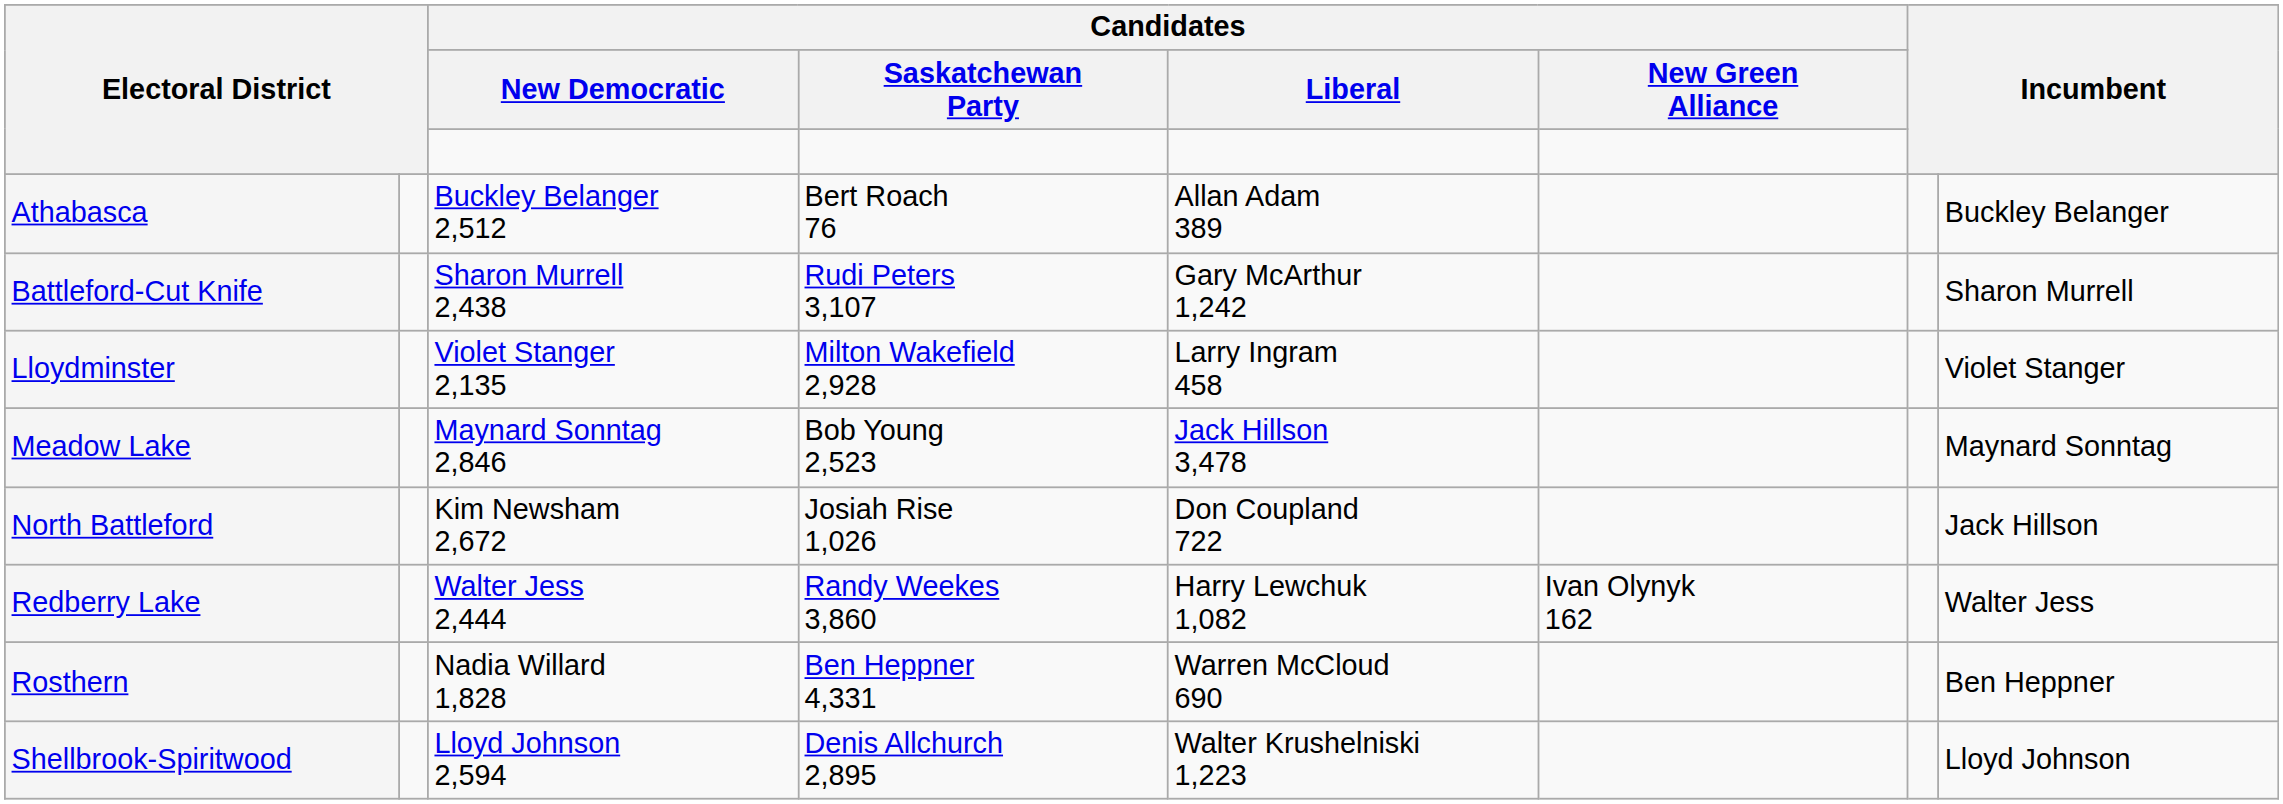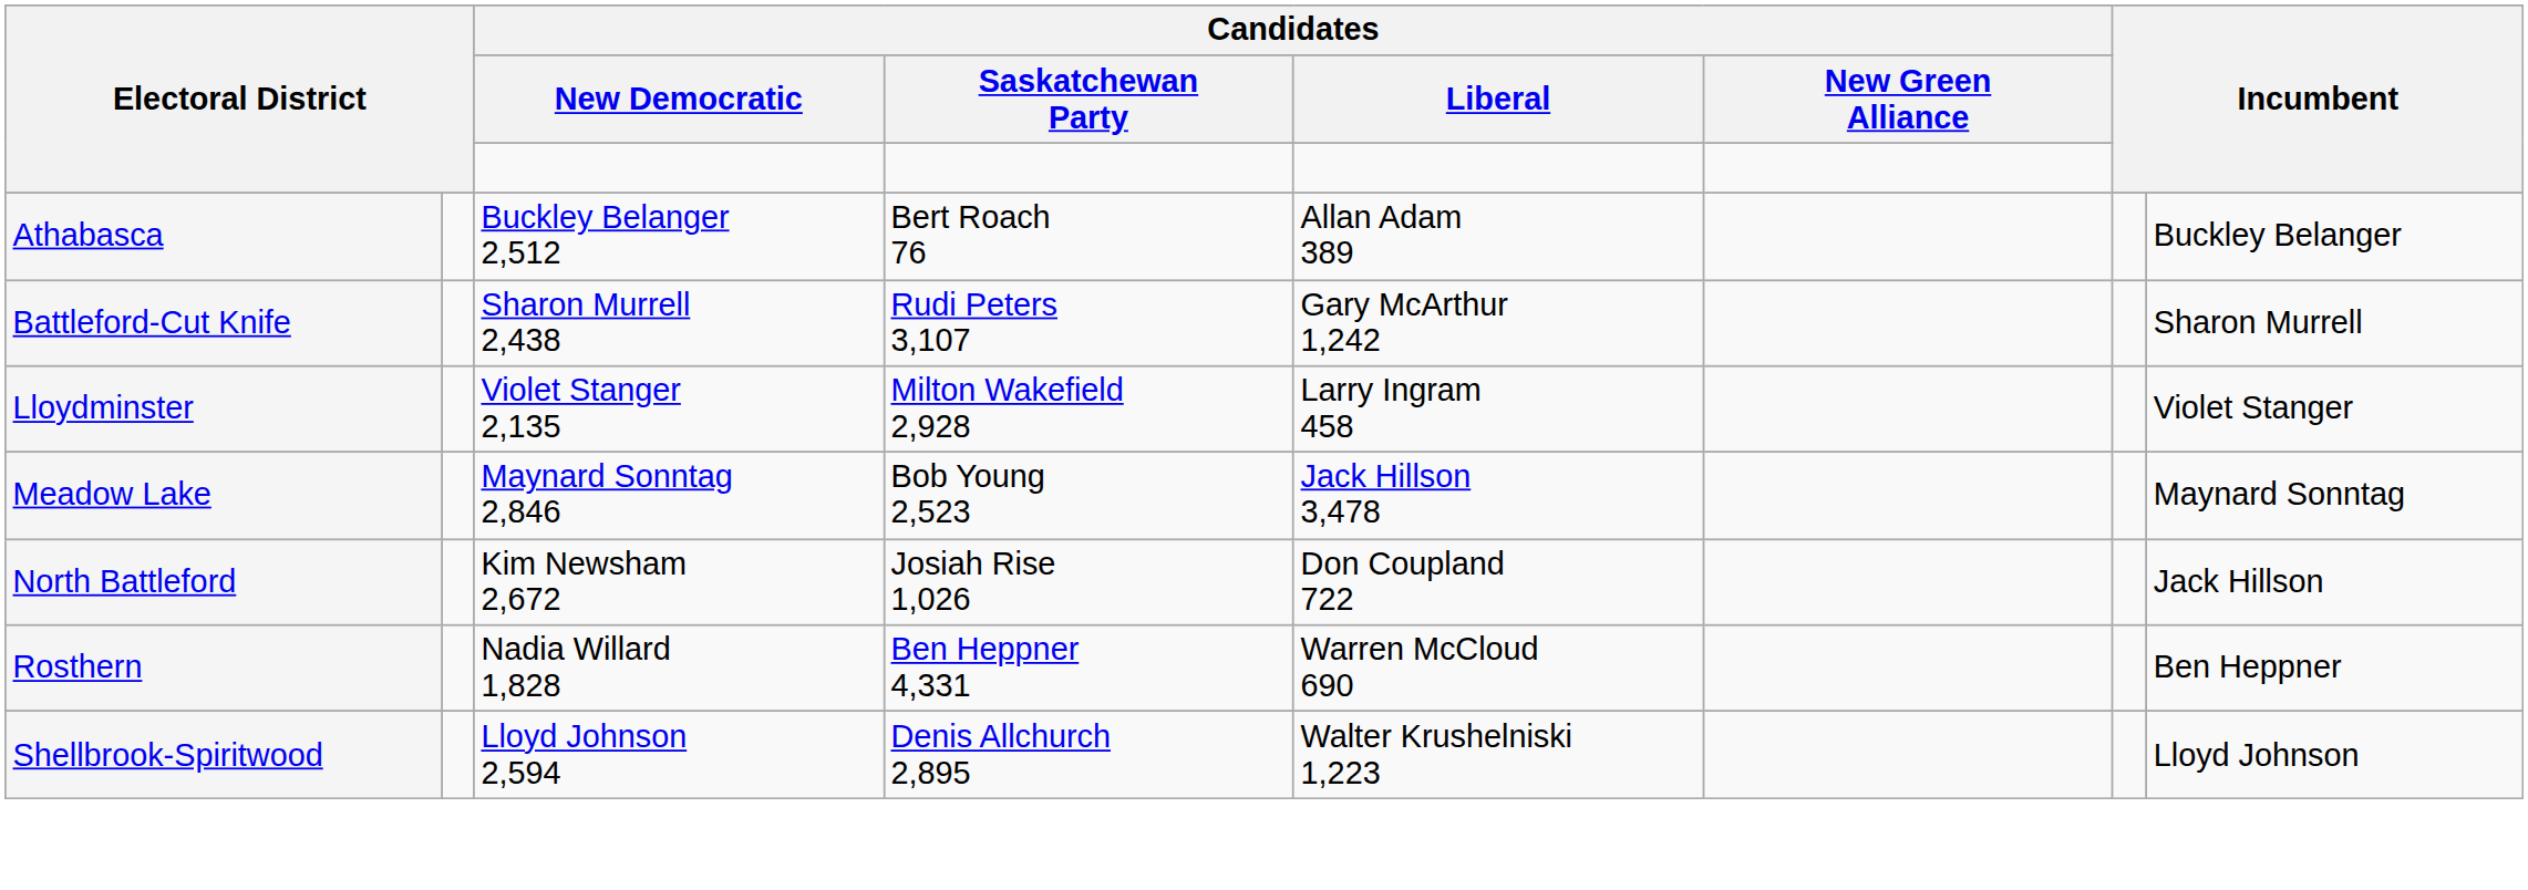 <table class="wikitable" style="width:100%">
 <tr>
 <th style="width:16%;" rowspan=3 colspan=2>Electoral District</th>
 <th colspan=4>Candidates</th>
 <th style="width:14%;" rowspan=3 colspan=2>Incumbent</th>
 </tr>
 <tr>
 <th width=14%><a href='#'>New Democratic</a></th>
 <th width=14%><a href='#'>Saskatchewan<br>Party</a></th>
 <th width=14%><a href='#'>Liberal</a></th>
 <th width=14%><a href='#'>New Green<br>Alliance</a></th>
 </tr>
 <tr>
 <td width=14% > </td>
 <td width=14% > </td>
 <td width=14% > </td>
 <td width=14% > </td>
 </tr>
 <tr>
 <td bgcolor=whitesmoke><a href='#'>Athabasca</a></td>
 <td> </td>
 <td><a href='#'>Buckley Belanger</a><br>2,512</td>
 <td>Bert Roach<br>76</td>
 <td>Allan Adam<br>389</td>
 <td></td>
 <td> </td>
 <td>Buckley Belanger</td>
 </tr>
 <tr>
 <td bgcolor=whitesmoke><a href='#'>Battleford-Cut Knife</a></td>
 <td> </td>
 <td><a href='#'>Sharon Murrell</a><br>2,438</td>
 <td><a href='#'>Rudi Peters</a><br>3,107</td>
 <td>Gary McArthur<br>1,242</td>
 <td></td>
 <td> </td>
 <td>Sharon Murrell</td>
 </tr>
 <tr>
 <td bgcolor=whitesmoke><a href='#'>Lloydminster</a></td>
 <td> </td>
 <td><a href='#'>Violet Stanger</a><br>2,135</td>
 <td><a href='#'>Milton Wakefield</a><br>2,928</td>
 <td>Larry Ingram<br>458</td>
 <td></td>
 <td> </td>
 <td>Violet Stanger</td>
 </tr>
 <tr>
 <td bgcolor=whitesmoke><a href='#'>Meadow Lake</a></td>
 <td> </td>
 <td><a href='#'>Maynard Sonntag</a><br>2,846</td>
 <td>Bob Young<br>2,523</td>
 <td><a href='#'>Jack Hillson</a><br>3,478</td>
 <td></td>
 <td> </td>
 <td>Maynard Sonntag</td>
 </tr>
 <tr>
 <td bgcolor=whitesmoke><a href='#'>North Battleford</a></td>
 <td> </td>
 <td>Kim Newsham<br>2,672</td>
 <td>Josiah Rise<br>1,026</td>
 <td>Don Coupland<br>722</td>
 <td></td>
 <td> </td>
 <td>Jack Hillson</td>
 </tr>
 <tr>
-<td bgcolor=whitesmoke><a href='#'>Redberry Lake</a></td>
-<td> </td>
-<td><a href='#'>Walter Jess</a><br>2,444</td>
-<td><a href='#'>Randy Weekes</a><br>3,860</td>
-<td>Harry Lewchuk<br>1,082</td>
-<td>Ivan Olynyk<br>162</td>
-<td> </td>
-<td>Walter Jess</td>
-</tr>
-<tr>
 <td bgcolor=whitesmoke><a href='#'>Rosthern</a></td>
 <td> </td>
 <td>Nadia Willard<br>1,828</td>
 <td><a href='#'>Ben Heppner</a><br>4,331</td>
 <td>Warren McCloud<br>690</td>
 <td></td>
 <td> </td>
 <td>Ben Heppner</td>
 </tr>
 <tr>
 <td bgcolor=whitesmoke><a href='#'>Shellbrook-Spiritwood</a></td>
 <td> </td>
 <td><a href='#'>Lloyd Johnson</a><br>2,594</td>
 <td><a href='#'>Denis Allchurch</a><br>2,895</td>
 <td>Walter Krushelniski<br>1,223</td>
 <td></td>
 <td> </td>
 <td>Lloyd Johnson</td>
 </tr>
 </table>
